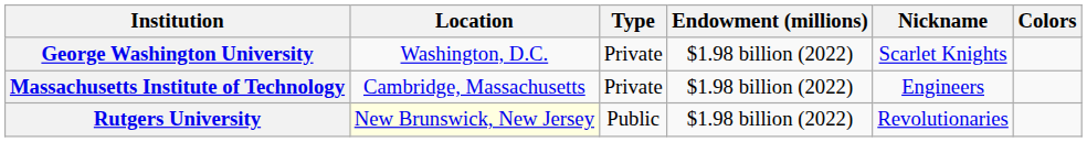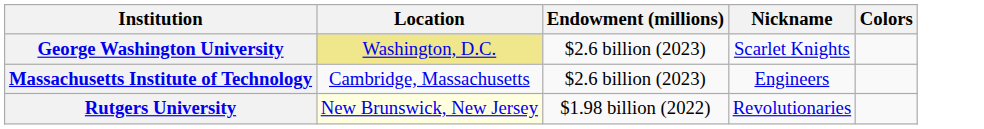 <table class="wikitable sortable plainrowheaders" style="text-align: center;">
 <tr>
 <th scope="col">Institution</th>
 <th scope="col">Location</th>
-<th scope="col">Type</th>
 <th scope="col">Endowment (millions)</th>
 <th scope="col">Nickname</th>
 <th class="unsortable" scope="col">Colors</th>
 </tr>
 <tr>
 <th scope="row"><a href='#'>George Washington University</a></th>
-<td><a href='#'>Washington, D.C.</a></td>
-<td rowspan="1">Private</td>
-<td>$1.98 billion (2022)</td>
+<td style="background: khaki;"><a href='#'>Washington, D.C.</a></td>
+<td>$2.6 billion (2023)</td>
 <td><a href='#'>Scarlet Knights</a></td>
 <td></td>
 </tr>
 <tr>
 <th scope="row"><a href='#'>Massachusetts Institute of Technology</a></th>
 <td><a href='#'>Cambridge, Massachusetts</a></td>
-<td rowspan="1">Private</td>
-<td>$1.98 billion (2022)</td>
+<td>$2.6 billion (2023)</td>
 <td><a href='#'>Engineers</a></td>
 <td></td>
 </tr>
 <tr>
 <th scope="row"><a href='#'>Rutgers University</a></th>
 <td style="background: lightyellow;"><a href='#'>New Brunswick, New Jersey</a></td>
-<td rowspan="1">Public</td>
 <td>$1.98 billion (2022)</td>
 <td><a href='#'>Revolutionaries</a></td>
 <td></td>
 </tr>
 </table>
